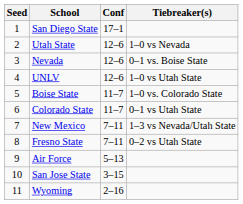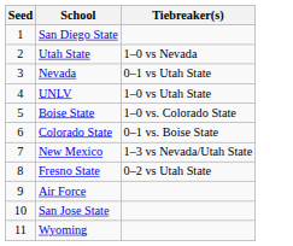 <table class="wikitable" style="text-align:center">
 <tr bgcolor="#efefef">
 <th>Seed</th>
 <th>School</th>
-<th>Conf</th>
 <th>Tiebreaker(s)</th>
 </tr>
 <tr>
 <td>1</td>
 <td align=left><a href='#'>San Diego State</a></td>
-<td>17–1</td>
 <td></td>
 </tr>
 <tr>
 <td>2</td>
 <td align=left><a href='#'>Utah State</a></td>
-<td>12–6</td>
 <td align=left>1–0 vs Nevada</td>
 </tr>
 <tr>
 <td>3</td>
 <td align=left><a href='#'>Nevada</a></td>
-<td>12–6</td>
-<td align=left>0–1 vs. Boise State</td>
+<td align=left>0–1 vs Utah State</td>
 </tr>
 <tr>
 <td>4</td>
 <td align=left><a href='#'>UNLV</a></td>
-<td>12–6</td>
 <td align=left>1–0 vs Utah State</td>
 </tr>
 <tr>
 <td>5</td>
 <td align=left><a href='#'>Boise State</a></td>
-<td>11–7</td>
 <td align=left>1–0 vs. Colorado State</td>
 </tr>
 <tr>
 <td>6</td>
 <td align=left><a href='#'>Colorado State</a></td>
-<td>11–7</td>
-<td align=left>0–1 vs Utah State</td>
+<td align=left>0–1 vs. Boise State</td>
 </tr>
 <tr>
 <td>7</td>
 <td align=left><a href='#'>New Mexico</a></td>
-<td>7–11</td>
 <td align=left>1–3 vs Nevada/Utah State</td>
 </tr>
 <tr>
 <td>8</td>
 <td align=left><a href='#'>Fresno State</a></td>
-<td>7–11</td>
 <td align=left>0–2 vs Utah State</td>
 </tr>
 <tr>
 <td>9</td>
 <td align=left><a href='#'>Air Force</a></td>
-<td>5–13</td>
 <td></td>
 </tr>
 <tr>
 <td>10</td>
 <td align=left><a href='#'>San Jose State</a></td>
-<td>3–15</td>
 <td></td>
 </tr>
 <tr>
 <td>11</td>
 <td align=left><a href='#'>Wyoming</a></td>
-<td>2–16</td>
 <td></td>
 </tr>
 </table>
